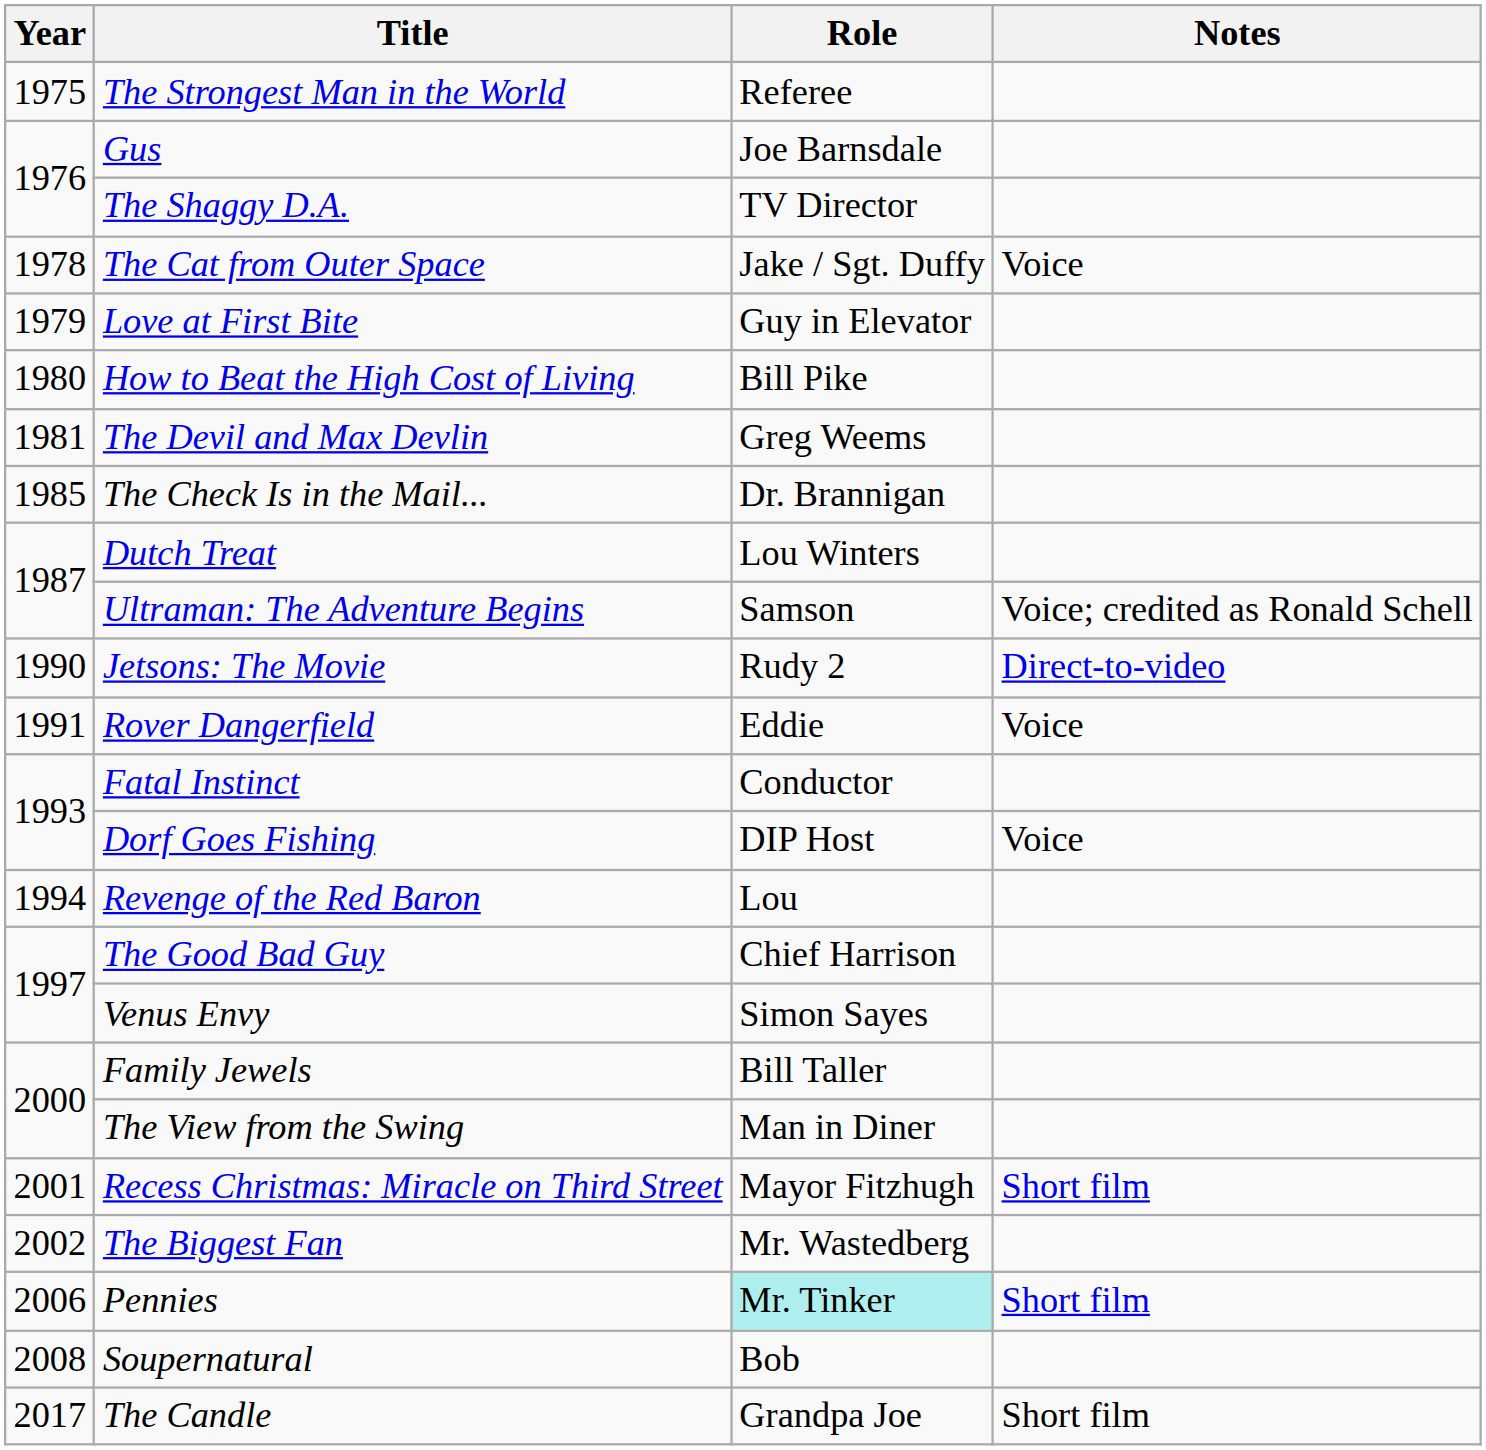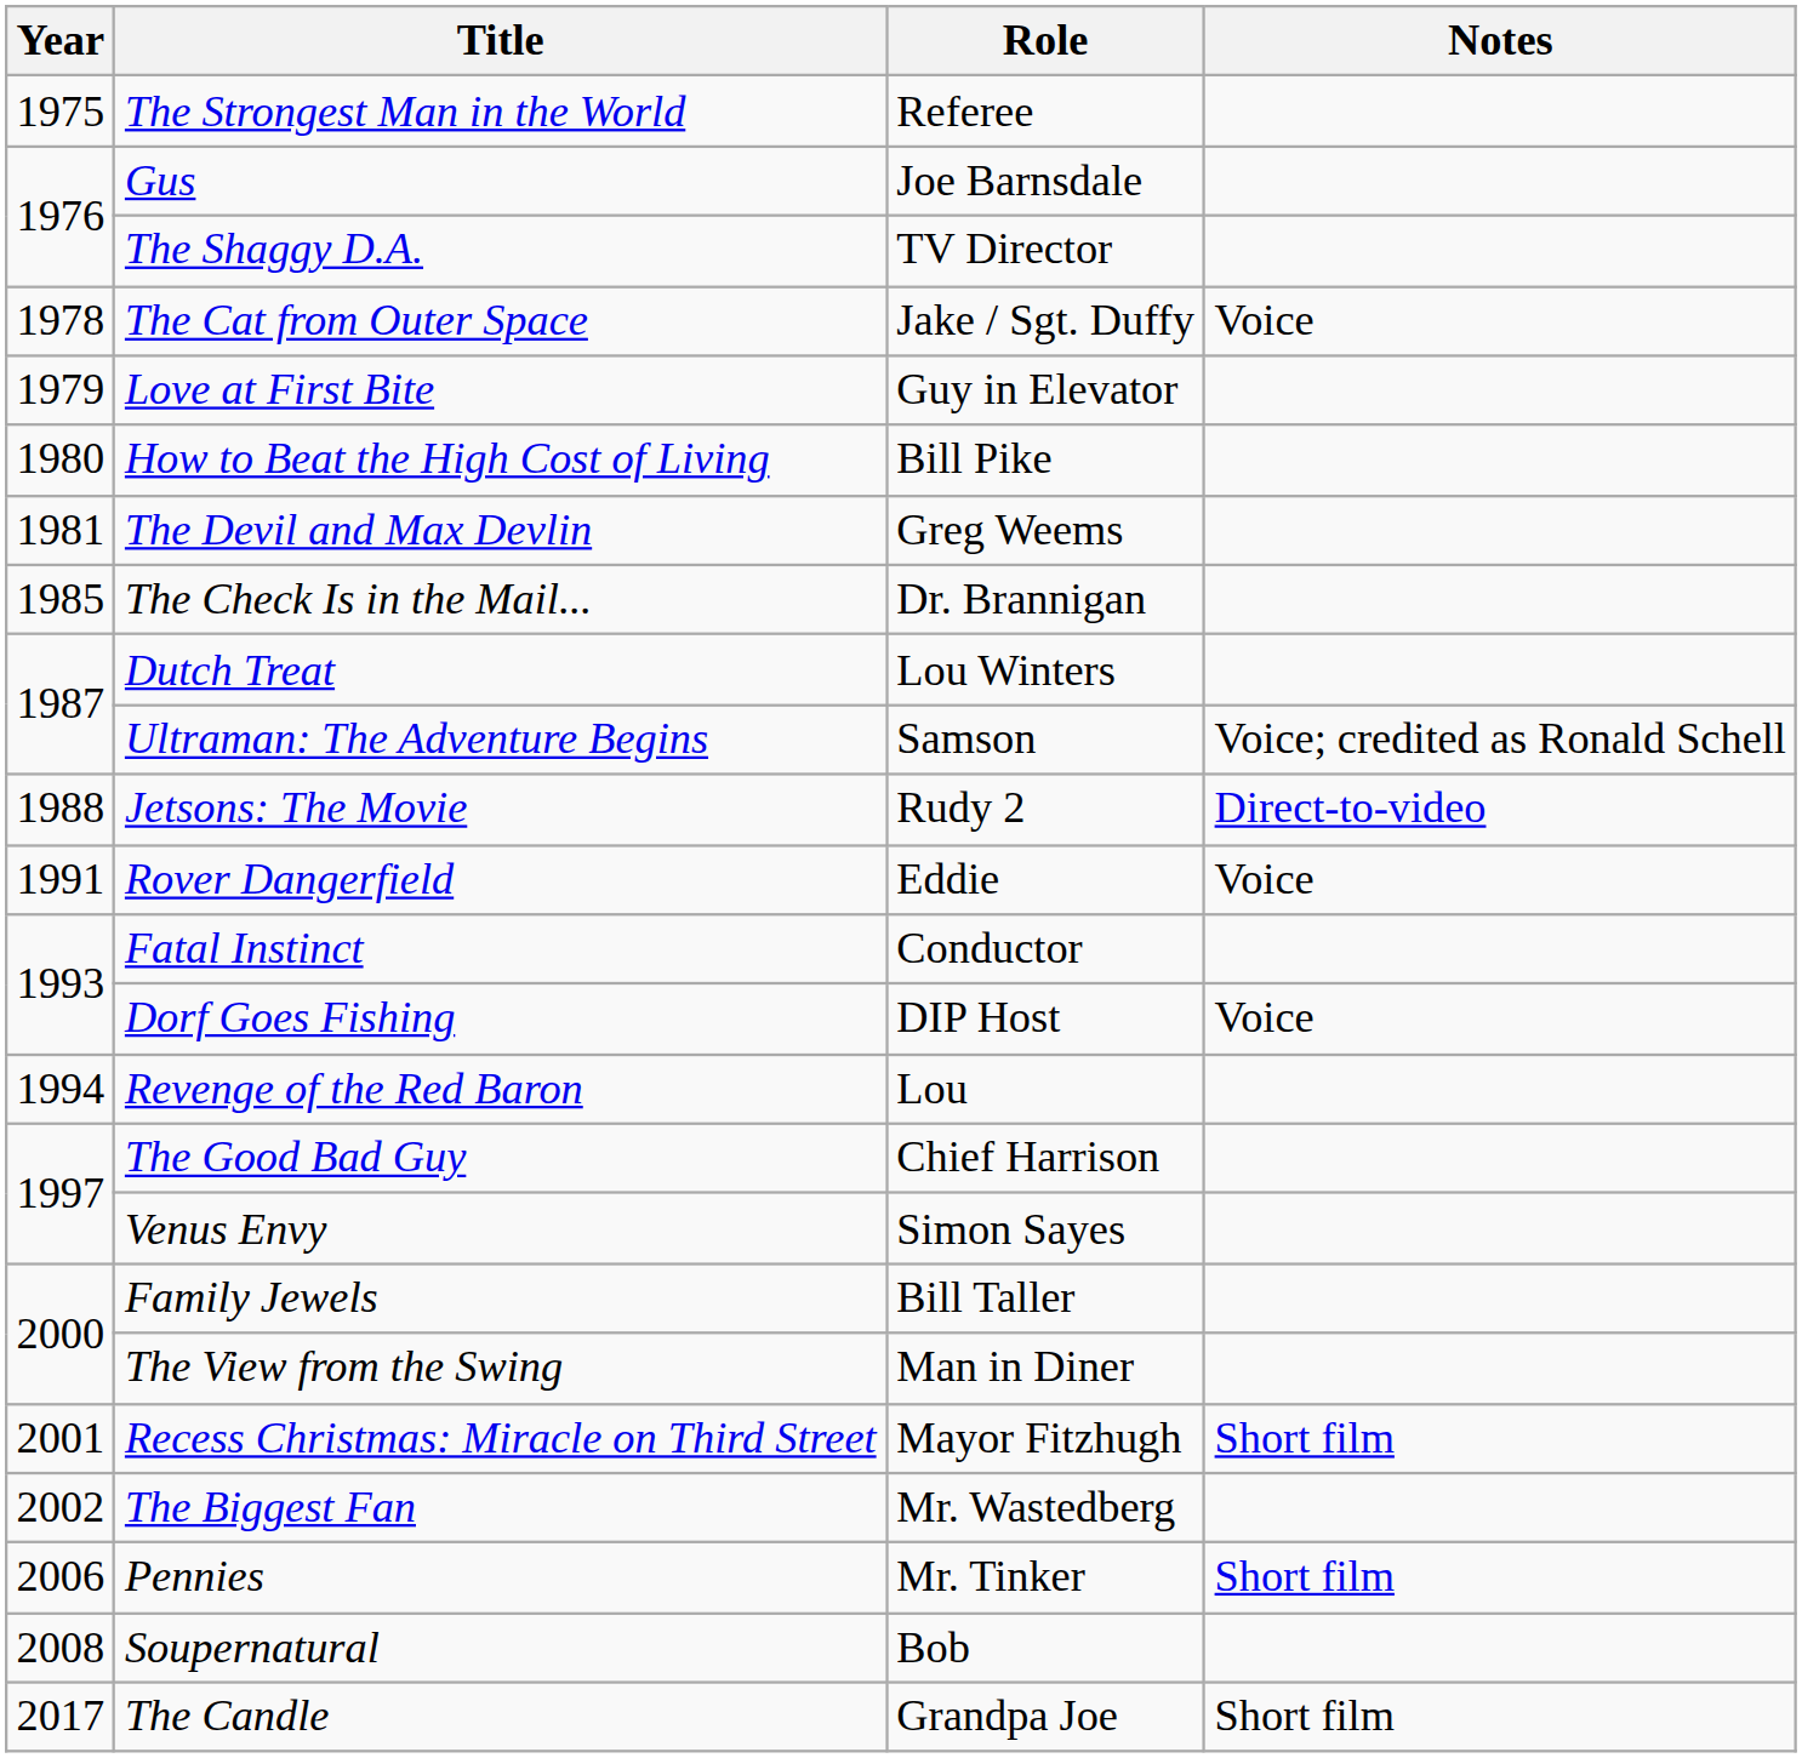 <table class="wikitable sortable">
 <tr>
 <th>Year</th>
 <th>Title</th>
 <th>Role</th>
 <th>Notes</th>
 </tr>
 <tr>
 <td>1975</td>
 <td><em><a href='#'>The Strongest Man in the World</a></em></td>
 <td>Referee</td>
 <td></td>
 </tr>
 <tr>
 <td rowspan="2">1976</td>
 <td><em><a href='#'>Gus</a></em></td>
 <td>Joe Barnsdale</td>
 <td></td>
 </tr>
 <tr>
 <td><em><a href='#'>The Shaggy D.A.</a></em></td>
 <td>TV Director</td>
 <td></td>
 </tr>
 <tr>
 <td>1978</td>
 <td><em><a href='#'>The Cat from Outer Space</a></em></td>
 <td>Jake / Sgt. Duffy</td>
 <td>Voice</td>
 </tr>
 <tr>
 <td>1979</td>
 <td><em><a href='#'>Love at First Bite</a></em></td>
 <td>Guy in Elevator</td>
 <td></td>
 </tr>
 <tr>
 <td>1980</td>
 <td><em><a href='#'>How to Beat the High Cost of Living</a></em></td>
 <td>Bill Pike</td>
 <td></td>
 </tr>
 <tr>
 <td>1981</td>
 <td><em><a href='#'>The Devil and Max Devlin</a></em></td>
 <td>Greg Weems</td>
 <td></td>
 </tr>
 <tr>
 <td>1985</td>
 <td><em>The Check Is in the Mail...</em></td>
 <td>Dr. Brannigan</td>
 <td></td>
 </tr>
 <tr>
 <td rowspan="2">1987</td>
 <td><em><a href='#'>Dutch Treat</a></em></td>
 <td>Lou Winters</td>
 <td></td>
 </tr>
 <tr>
 <td><em><a href='#'>Ultraman: The Adventure Begins</a></em></td>
 <td>Samson</td>
 <td>Voice; credited as Ronald Schell</td>
 </tr>
 <tr>
-<td>1990</td>
+<td>1988</td>
 <td><em><a href='#'>Jetsons: The Movie</a></em></td>
 <td>Rudy 2</td>
 <td><a href='#'>Direct-to-video</a></td>
 </tr>
 <tr>
 <td>1991</td>
 <td><em><a href='#'>Rover Dangerfield</a></em></td>
 <td>Eddie</td>
 <td>Voice</td>
 </tr>
 <tr>
 <td rowspan="2">1993</td>
 <td><em><a href='#'>Fatal Instinct</a></em></td>
 <td>Conductor</td>
 <td></td>
 </tr>
 <tr>
 <td><em><a href='#'>Dorf Goes Fishing</a></em></td>
 <td>DIP Host</td>
 <td>Voice</td>
 </tr>
 <tr>
 <td>1994</td>
 <td><em><a href='#'>Revenge of the Red Baron</a></em></td>
 <td>Lou</td>
 <td></td>
 </tr>
 <tr>
 <td rowspan="2">1997</td>
 <td><em><a href='#'>The Good Bad Guy</a></em></td>
 <td>Chief Harrison</td>
 <td></td>
 </tr>
 <tr>
 <td><em>Venus Envy</em></td>
 <td>Simon Sayes</td>
 <td></td>
 </tr>
 <tr>
 <td rowspan="2">2000</td>
 <td><em>Family Jewels</em></td>
 <td>Bill Taller</td>
 <td></td>
 </tr>
 <tr>
 <td><em>The View from the Swing</em></td>
 <td>Man in Diner</td>
 <td></td>
 </tr>
 <tr>
 <td>2001</td>
 <td><em><a href='#'>Recess Christmas: Miracle on Third Street</a></em></td>
 <td>Mayor Fitzhugh</td>
 <td><a href='#'>Short film</a></td>
 </tr>
 <tr>
 <td>2002</td>
 <td><em><a href='#'>The Biggest Fan</a></em></td>
 <td>Mr. Wastedberg</td>
 <td></td>
 </tr>
 <tr>
 <td>2006</td>
 <td><em>Pennies</em></td>
-<td style="background: paleturquoise;">Mr. Tinker</td>
+<td>Mr. Tinker</td>
 <td><a href='#'>Short film</a></td>
 </tr>
 <tr>
 <td>2008</td>
 <td><em>Soupernatural</em></td>
 <td>Bob</td>
 <td></td>
 </tr>
 <tr>
 <td>2017</td>
 <td><em>The Candle</em></td>
 <td>Grandpa Joe</td>
 <td>Short film</td>
 </tr>
 </table>
